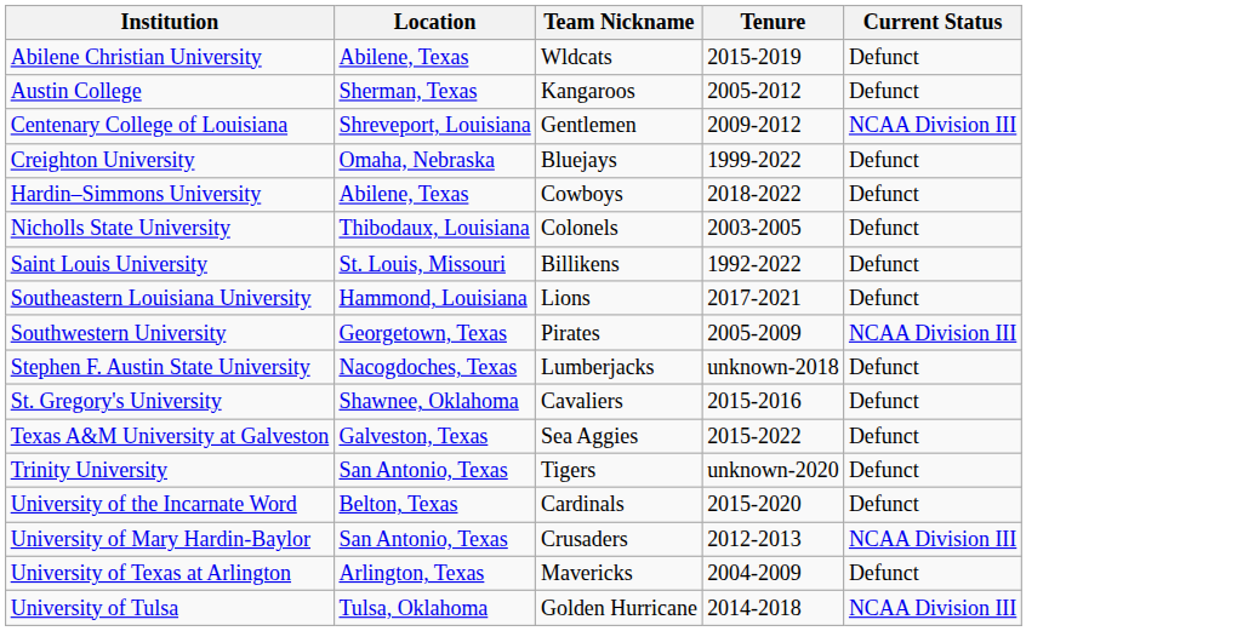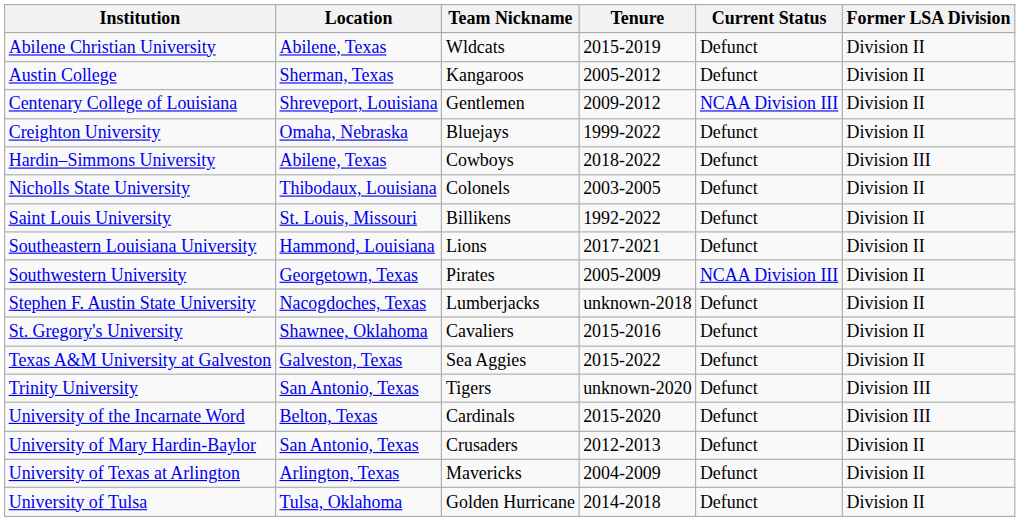 <table class="wikitable">
 <tr>
 <th>Institution</th>
 <th>Location</th>
 <th>Team Nickname</th>
 <th>Tenure</th>
 <th>Current Status</th>
+<th>Former LSA Division</th>
 </tr>
 <tr>
 <td><a href='#'>Abilene Christian University</a></td>
 <td><a href='#'>Abilene, Texas</a></td>
 <td>Wldcats</td>
 <td>2015-2019</td>
 <td>Defunct</td>
+<td>Division II</td>
 </tr>
 <tr>
 <td><a href='#'>Austin College</a></td>
 <td><a href='#'>Sherman, Texas</a></td>
 <td>Kangaroos</td>
 <td>2005-2012</td>
 <td>Defunct</td>
+<td>Division II</td>
 </tr>
 <tr>
 <td><a href='#'>Centenary College of Louisiana</a></td>
 <td><a href='#'>Shreveport, Louisiana</a></td>
 <td>Gentlemen</td>
 <td>2009-2012</td>
 <td><a href='#'>NCAA Division III</a></td>
+<td>Division II</td>
 </tr>
 <tr>
 <td><a href='#'>Creighton University</a></td>
 <td><a href='#'>Omaha, Nebraska</a></td>
 <td>Bluejays</td>
 <td>1999-2022</td>
 <td>Defunct</td>
+<td>Division II</td>
 </tr>
 <tr>
 <td><a href='#'>Hardin–Simmons University</a></td>
 <td><a href='#'>Abilene, Texas</a></td>
 <td>Cowboys</td>
 <td>2018-2022</td>
 <td>Defunct</td>
+<td>Division III</td>
 </tr>
 <tr>
 <td><a href='#'>Nicholls State University</a></td>
 <td><a href='#'>Thibodaux, Louisiana</a></td>
 <td>Colonels</td>
 <td>2003-2005</td>
 <td>Defunct</td>
+<td>Division II</td>
 </tr>
 <tr>
 <td><a href='#'>Saint Louis University</a></td>
 <td><a href='#'>St. Louis, Missouri</a></td>
 <td>Billikens</td>
 <td>1992-2022</td>
 <td>Defunct</td>
+<td>Division II</td>
 </tr>
 <tr>
 <td><a href='#'>Southeastern Louisiana University</a></td>
 <td><a href='#'>Hammond, Louisiana</a></td>
 <td>Lions</td>
 <td>2017-2021</td>
 <td>Defunct</td>
+<td>Division II</td>
 </tr>
 <tr>
 <td><a href='#'>Southwestern University</a></td>
 <td><a href='#'>Georgetown, Texas</a></td>
 <td>Pirates</td>
 <td>2005-2009</td>
 <td><a href='#'>NCAA Division III</a></td>
+<td>Division II</td>
 </tr>
 <tr>
 <td><a href='#'>Stephen F. Austin State University</a></td>
 <td><a href='#'>Nacogdoches, Texas</a></td>
 <td>Lumberjacks</td>
 <td>unknown-2018</td>
 <td>Defunct</td>
+<td>Division II</td>
 </tr>
 <tr>
 <td><a href='#'>St. Gregory's University</a></td>
 <td><a href='#'>Shawnee, Oklahoma</a></td>
 <td>Cavaliers</td>
 <td>2015-2016</td>
 <td>Defunct</td>
+<td>Division II</td>
 </tr>
 <tr>
 <td><a href='#'>Texas A&M University at Galveston</a></td>
 <td><a href='#'>Galveston, Texas</a></td>
 <td>Sea Aggies</td>
 <td>2015-2022</td>
 <td>Defunct</td>
+<td>Division II</td>
 </tr>
 <tr>
 <td><a href='#'>Trinity University</a></td>
 <td><a href='#'>San Antonio, Texas</a></td>
 <td>Tigers</td>
 <td>unknown-2020</td>
 <td>Defunct</td>
+<td>Division III</td>
 </tr>
 <tr>
 <td><a href='#'>University of the Incarnate Word</a></td>
 <td><a href='#'>Belton, Texas</a></td>
 <td>Cardinals</td>
 <td>2015-2020</td>
 <td>Defunct</td>
+<td>Division III</td>
 </tr>
 <tr>
 <td><a href='#'>University of Mary Hardin-Baylor</a></td>
 <td><a href='#'>San Antonio, Texas</a></td>
 <td>Crusaders</td>
 <td>2012-2013</td>
-<td><a href='#'>NCAA Division III</a></td>
+<td>Defunct</td>
+<td>Division II</td>
 </tr>
 <tr>
 <td><a href='#'>University of Texas at Arlington</a></td>
 <td><a href='#'>Arlington, Texas</a></td>
 <td>Mavericks</td>
 <td>2004-2009</td>
 <td>Defunct</td>
+<td>Division II</td>
 </tr>
 <tr>
 <td><a href='#'>University of Tulsa</a></td>
 <td><a href='#'>Tulsa, Oklahoma</a></td>
 <td>Golden Hurricane</td>
 <td>2014-2018</td>
-<td><a href='#'>NCAA Division III</a></td>
+<td>Defunct</td>
+<td>Division II</td>
 </tr>
 </table>
